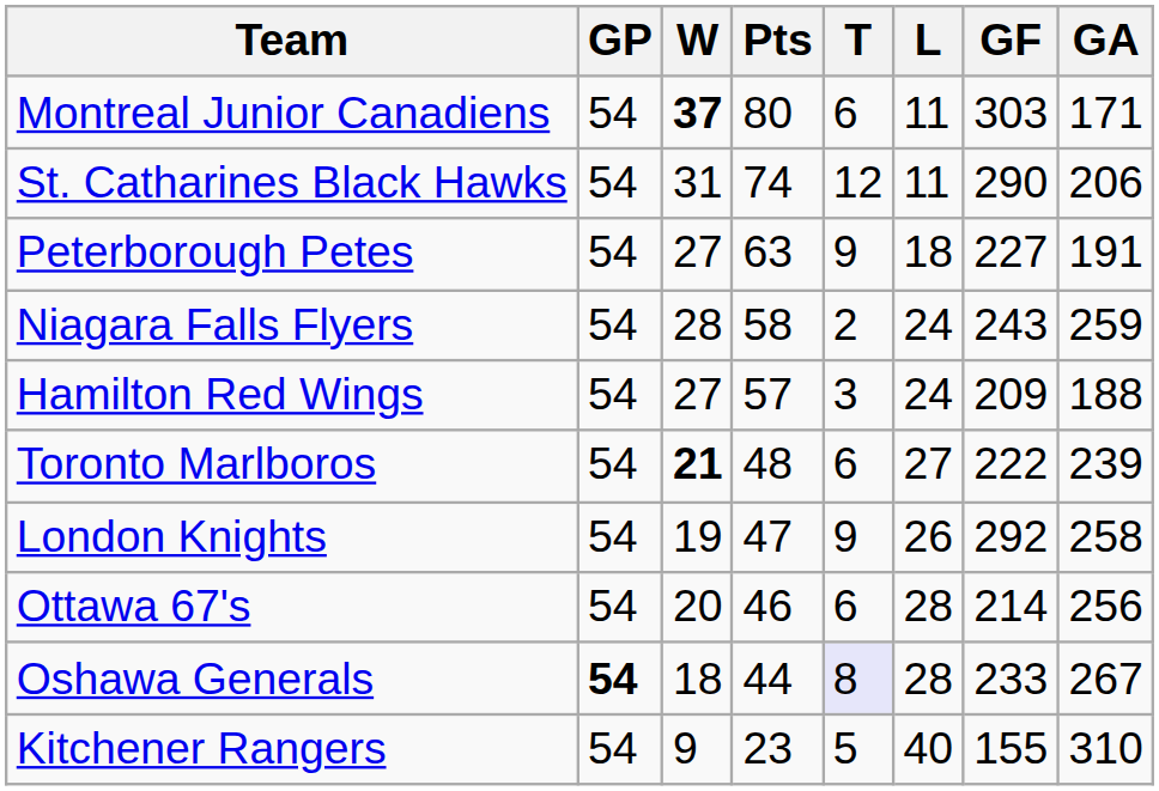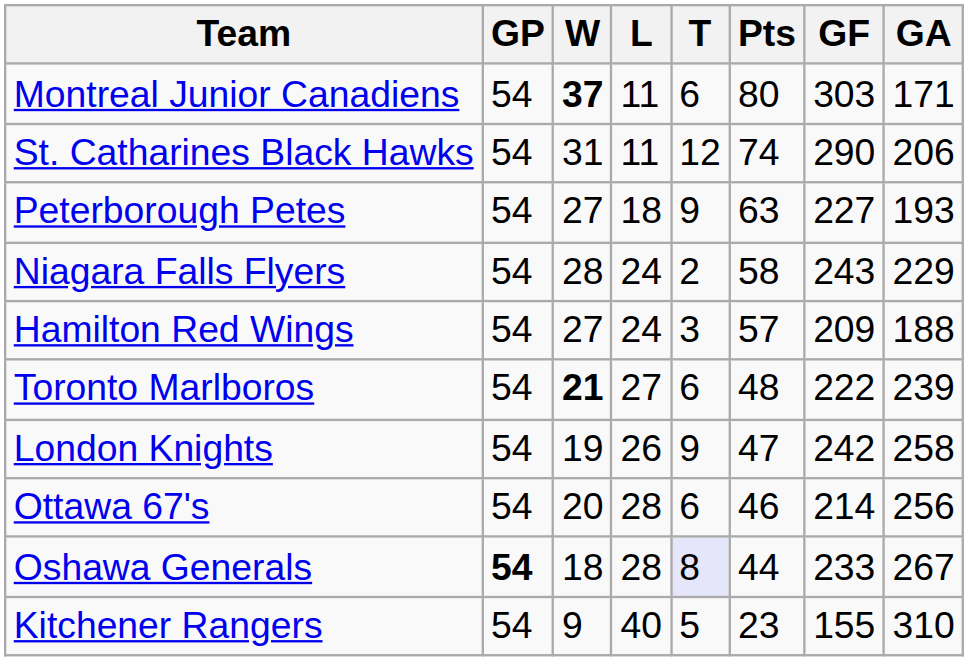 <table class="wikitable">
 <tr>
 <th>Team</th>
 <th>GP</th>
 <th>W</th>
+<th>L</th>
+<th>T</th>
 <th>Pts</th>
-<th>T</th>
-<th>L</th>
 <th>GF</th>
 <th>GA</th>
 </tr>
 <tr>
 <td><a href='#'>Montreal Junior Canadiens</a></td>
 <td>54</td>
 <td><strong>37</strong></td>
+<td>11</td>
+<td>6</td>
 <td>80</td>
-<td>6</td>
-<td>11</td>
 <td>303</td>
 <td>171</td>
 </tr>
 <tr>
 <td><a href='#'>St. Catharines Black Hawks</a></td>
 <td>54</td>
 <td>31</td>
+<td>11</td>
+<td>12</td>
 <td>74</td>
-<td>12</td>
-<td>11</td>
 <td>290</td>
 <td>206</td>
 </tr>
 <tr>
 <td><a href='#'>Peterborough Petes</a></td>
 <td>54</td>
 <td>27</td>
+<td>18</td>
+<td>9</td>
 <td>63</td>
-<td>9</td>
-<td>18</td>
 <td>227</td>
-<td>191</td>
+<td>193</td>
 </tr>
 <tr>
 <td><a href='#'>Niagara Falls Flyers</a></td>
 <td>54</td>
 <td>28</td>
+<td>24</td>
+<td>2</td>
 <td>58</td>
-<td>2</td>
-<td>24</td>
 <td>243</td>
-<td>259</td>
+<td>229</td>
 </tr>
 <tr>
 <td><a href='#'>Hamilton Red Wings</a></td>
 <td>54</td>
 <td>27</td>
+<td>24</td>
+<td>3</td>
 <td>57</td>
-<td>3</td>
-<td>24</td>
 <td>209</td>
 <td>188</td>
 </tr>
 <tr>
 <td><a href='#'>Toronto Marlboros</a></td>
 <td>54</td>
 <td><strong>21</strong></td>
+<td>27</td>
+<td>6</td>
 <td>48</td>
-<td>6</td>
-<td>27</td>
 <td>222</td>
 <td>239</td>
 </tr>
 <tr>
 <td><a href='#'>London Knights</a></td>
 <td>54</td>
 <td>19</td>
+<td>26</td>
+<td>9</td>
 <td>47</td>
-<td>9</td>
-<td>26</td>
-<td>292</td>
+<td>242</td>
 <td>258</td>
 </tr>
 <tr>
 <td><a href='#'>Ottawa 67's</a></td>
 <td>54</td>
 <td>20</td>
+<td>28</td>
+<td>6</td>
 <td>46</td>
-<td>6</td>
-<td>28</td>
 <td>214</td>
 <td>256</td>
 </tr>
 <tr>
 <td><a href='#'>Oshawa Generals</a></td>
 <td><strong>54</strong></td>
 <td>18</td>
+<td>28</td>
+<td style="background: lavender;">8</td>
 <td>44</td>
-<td style="background: lavender;">8</td>
-<td>28</td>
 <td>233</td>
 <td>267</td>
 </tr>
 <tr>
 <td><a href='#'>Kitchener Rangers</a></td>
 <td>54</td>
 <td>9</td>
+<td>40</td>
+<td>5</td>
 <td>23</td>
-<td>5</td>
-<td>40</td>
 <td>155</td>
 <td>310</td>
 </tr>
 </table>
